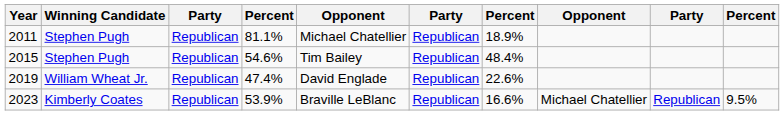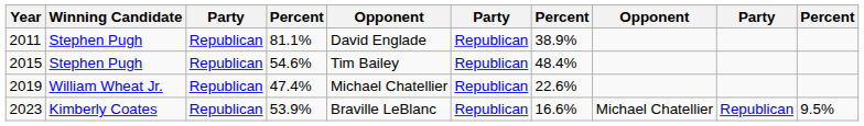 <table class="wikitable" style="margin:0.5em auto; font-size:95%;">
 <tr>
 <th>Year</th>
 <th>Winning Candidate</th>
 <th>Party</th>
 <th>Percent</th>
 <th>Opponent</th>
 <th>Party</th>
 <th>Percent</th>
 <th>Opponent</th>
 <th>Party</th>
 <th>Percent</th>
 </tr>
 <tr>
 <td>2011</td>
 <td><a href='#'>Stephen Pugh</a></td>
 <td><a href='#'>Republican</a></td>
 <td>81.1%</td>
-<td>Michael Chatellier</td>
+<td>David Englade</td>
 <td><a href='#'>Republican</a></td>
-<td>18.9%</td>
+<td>38.9%</td>
 <td></td>
 <td></td>
 <td></td>
 </tr>
 <tr>
 <td>2015</td>
 <td><a href='#'>Stephen Pugh</a></td>
 <td><a href='#'>Republican</a></td>
 <td>54.6%</td>
 <td>Tim Bailey</td>
 <td><a href='#'>Republican</a></td>
 <td>48.4%</td>
 <td></td>
 <td></td>
 <td></td>
 </tr>
 <tr>
 <td>2019</td>
 <td><a href='#'>William Wheat Jr.</a></td>
 <td><a href='#'>Republican</a></td>
 <td>47.4%</td>
-<td>David Englade</td>
+<td>Michael Chatellier</td>
 <td><a href='#'>Republican</a></td>
 <td>22.6%</td>
 <td></td>
 <td></td>
 <td></td>
 </tr>
 <tr>
 <td>2023</td>
 <td><a href='#'>Kimberly Coates</a></td>
 <td><a href='#'>Republican</a></td>
 <td>53.9%</td>
 <td>Braville LeBlanc</td>
 <td><a href='#'>Republican</a></td>
 <td>16.6%</td>
 <td>Michael Chatellier</td>
 <td><a href='#'>Republican</a></td>
 <td>9.5%</td>
 </tr>
 </table>
